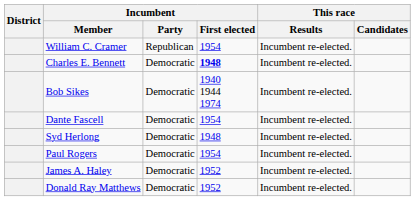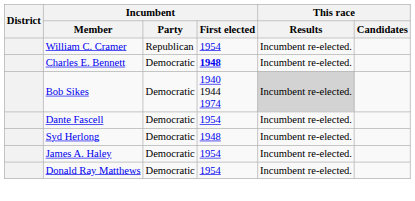 <table class=wikitable>
 <tr>
 <th rowspan=2>District</th>
 <th colspan=3>Incumbent</th>
 <th colspan=2>This race</th>
 </tr>
 <tr>
 <th>Member</th>
 <th>Party</th>
 <th>First elected</th>
 <th>Results</th>
 <th>Candidates</th>
 </tr>
 <tr>
 <th></th>
 <td><a href='#'>William C. Cramer</a></td>
 <td>Republican</td>
 <td><a href='#'>1954</a></td>
 <td>Incumbent re-elected.</td>
 <td nowrap></td>
 </tr>
 <tr>
 <th></th>
 <td><a href='#'>Charles E. Bennett</a></td>
 <td>Democratic</td>
 <td><strong><a href='#'>1948</a></strong></td>
 <td>Incumbent re-elected.</td>
 <td nowrap></td>
 </tr>
 <tr>
 <th></th>
 <td><a href='#'>Bob Sikes</a></td>
 <td>Democratic</td>
 <td><a href='#'>1940</a><br>1944 <br><a href='#'>1974</a></td>
-<td>Incumbent re-elected.</td>
+<td style="background: lightgrey;">Incumbent re-elected.</td>
 <td nowrap></td>
 </tr>
 <tr>
 <th></th>
 <td><a href='#'>Dante Fascell</a></td>
 <td>Democratic</td>
 <td><a href='#'>1954</a></td>
 <td>Incumbent re-elected.</td>
 <td nowrap></td>
 </tr>
 <tr>
 <th></th>
 <td><a href='#'>Syd Herlong</a></td>
 <td>Democratic</td>
 <td><a href='#'>1948</a></td>
 <td>Incumbent re-elected.</td>
 <td nowrap></td>
 </tr>
 <tr>
 <th></th>
-<td><a href='#'>Paul Rogers</a></td>
+<td><a href='#'>James A. Haley</a></td>
 <td>Democratic</td>
 <td><a href='#'>1954</a></td>
 <td>Incumbent re-elected.</td>
 <td nowrap></td>
 </tr>
 <tr>
 <th></th>
-<td><a href='#'>James A. Haley</a></td>
-<td>Democratic</td>
-<td><a href='#'>1952</a></td>
-<td>Incumbent re-elected.</td>
-<td nowrap></td>
-</tr>
-<tr>
-<th></th>
 <td><a href='#'>Donald Ray Matthews</a></td>
 <td>Democratic</td>
-<td><a href='#'>1952</a></td>
+<td><a href='#'>1954</a></td>
 <td>Incumbent re-elected.</td>
 <td nowrap></td>
 </tr>
 </table>
